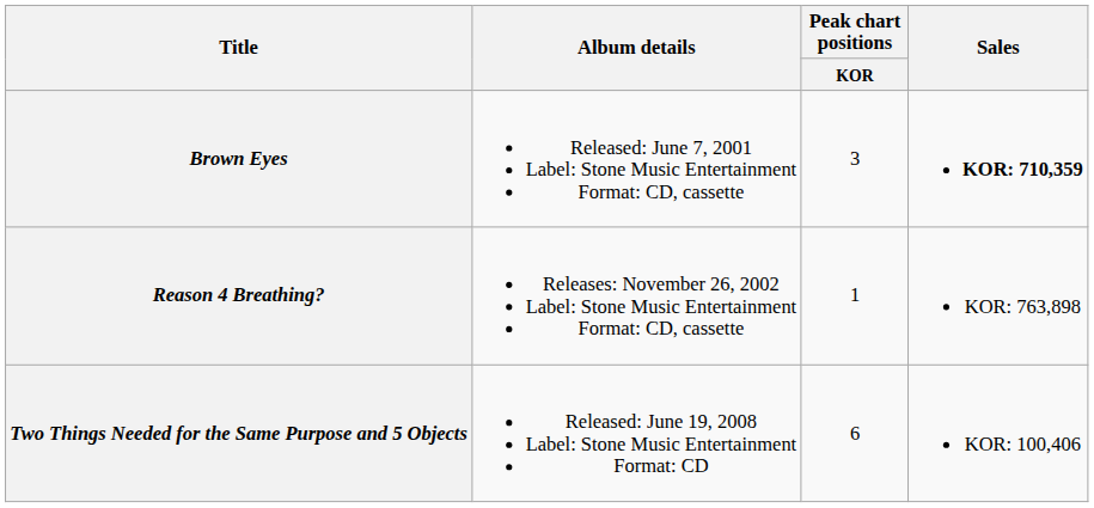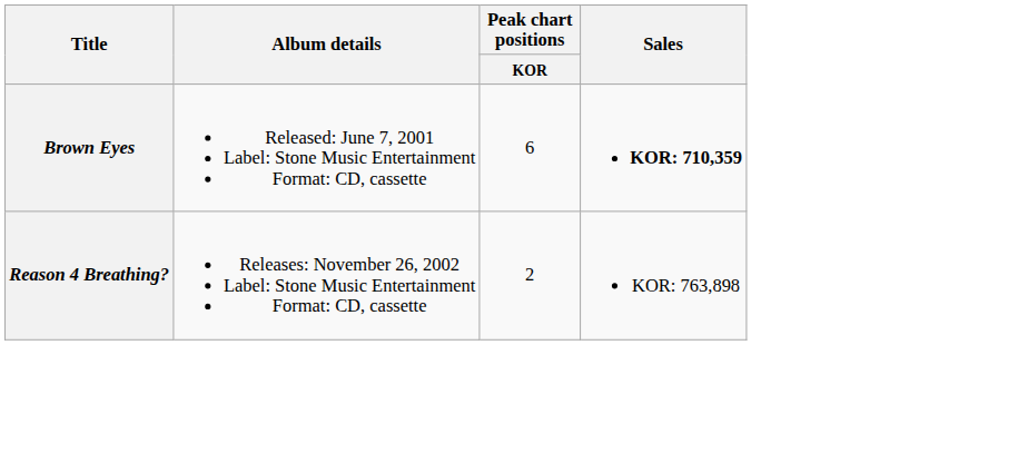 <table class="wikitable plainrowheaders" style="text-align:center;">
 <tr>
 <th scope="col" rowspan="2">Title</th>
 <th scope="col" rowspan="2">Album details</th>
 <th scope="col" colspan="1" style="width:5em;">Peak chart positions</th>
 <th scope="col" rowspan="2">Sales</th>
 </tr>
 <tr>
 <th><small>KOR</small><br></th>
 </tr>
 <tr>
 <th scope="row"><em>Brown Eyes</em></th>
 <td><br><ul><li>Released: June 7, 2001</li><li>Label: Stone Music Entertainment</li><li>Format: CD, cassette</li></ul></td>
-<td>3</td>
+<td>6</td>
 <td><strong><br><ul><li>KOR: 710,359</li></ul></strong></td>
 </tr>
 <tr>
 <th scope="row"><em>Reason 4 Breathing?</em></th>
 <td><br><ul><li>Releases: November 26, 2002</li><li>Label: Stone Music Entertainment</li><li>Format: CD, cassette</li></ul></td>
-<td>1</td>
+<td>2</td>
 <td><br><ul><li>KOR: 763,898</li></ul></td>
 </tr>
-<tr>
-<th scope="row"><em>Two Things Needed for the Same Purpose and 5 Objects</em></th>
-<td><br><ul><li>Released: June 19, 2008</li><li>Label: Stone Music Entertainment</li><li>Format: CD</li></ul></td>
-<td>6</td>
-<td><br><ul><li>KOR: 100,406</li></ul></td>
-</tr>
 </table>
